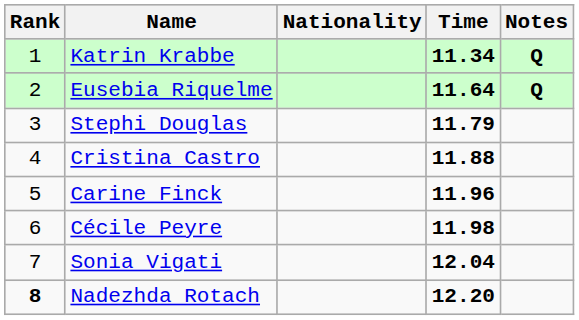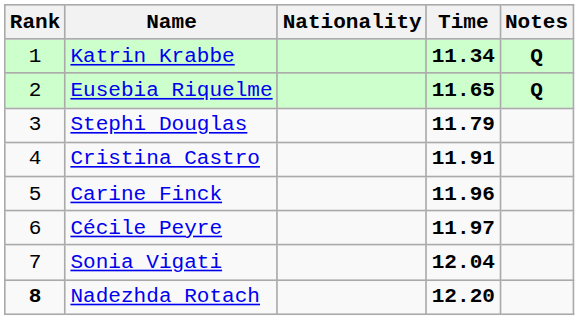 <table class="wikitable sortable" style="text-align:center">
 <tr>
 <th>Rank</th>
 <th>Name</th>
 <th>Nationality</th>
 <th>Time</th>
 <th>Notes</th>
 </tr>
 <tr bgcolor=ccffcc>
 <td>1</td>
 <td align=left><a href='#'>Katrin Krabbe</a></td>
 <td align=left></td>
 <td><strong>11.34</strong></td>
 <td><strong>Q</strong></td>
 </tr>
 <tr bgcolor=ccffcc>
 <td>2</td>
 <td align=left><a href='#'>Eusebia Riquelme</a></td>
 <td align=left></td>
-<td><strong>11.64</strong></td>
+<td><strong>11.65</strong></td>
 <td><strong>Q</strong></td>
 </tr>
 <tr>
 <td>3</td>
 <td align=left><a href='#'>Stephi Douglas</a></td>
 <td align=left></td>
 <td><strong>11.79</strong></td>
 <td></td>
 </tr>
 <tr>
 <td>4</td>
 <td align=left><a href='#'>Cristina Castro</a></td>
 <td align=left></td>
-<td><strong>11.88</strong></td>
+<td><strong>11.91</strong></td>
 <td></td>
 </tr>
 <tr>
 <td>5</td>
 <td align=left><a href='#'>Carine Finck</a></td>
 <td align=left></td>
 <td><strong>11.96</strong></td>
 <td></td>
 </tr>
 <tr>
 <td>6</td>
 <td align=left><a href='#'>Cécile Peyre</a></td>
 <td align=left></td>
-<td><strong>11.98</strong></td>
+<td><strong>11.97</strong></td>
 <td></td>
 </tr>
 <tr>
 <td>7</td>
 <td align=left><a href='#'>Sonia Vigati</a></td>
 <td align=left></td>
 <td><strong>12.04</strong></td>
 <td></td>
 </tr>
 <tr>
 <td><strong>8</strong></td>
 <td align=left><a href='#'>Nadezhda Rotach</a></td>
 <td align=left></td>
 <td><strong>12.20</strong></td>
 <td></td>
 </tr>
 </table>
